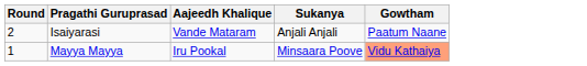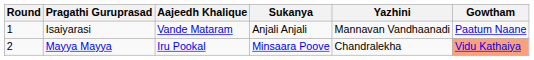 <table class="wikitable">
 <tr>
 <th>Round</th>
 <th>Pragathi Guruprasad</th>
 <th>Aajeedh Khalique</th>
 <th>Sukanya</th>
+<th>Yazhini</th>
 <th>Gowtham</th>
 </tr>
 <tr>
-<td>2</td>
+<td>1</td>
 <td>Isaiyarasi</td>
 <td><a href='#'>Vande Mataram</a></td>
 <td>Anjali Anjali</td>
+<td>Mannavan Vandhaanadi</td>
 <td><a href='#'>Paatum Naane</a></td>
 </tr>
 <tr>
-<td>1</td>
+<td>2</td>
 <td><a href='#'>Mayya Mayya</a></td>
 <td><a href='#'>Iru Pookal</a></td>
 <td><a href='#'>Minsaara Poove</a></td>
+<td>Chandralekha</td>
 <td style="background: lightsalmon;"><a href='#'>Vidu Kathaiya</a></td>
 </tr>
 </table>
